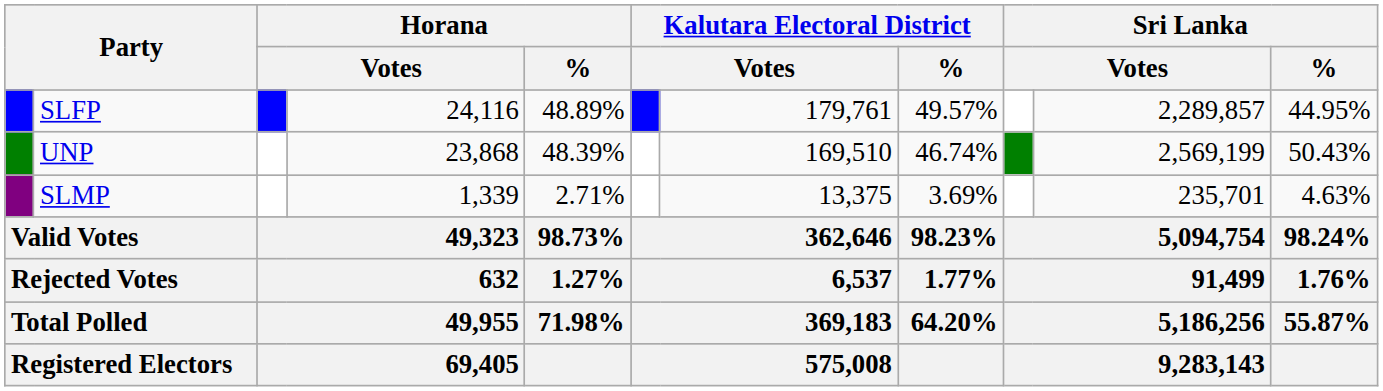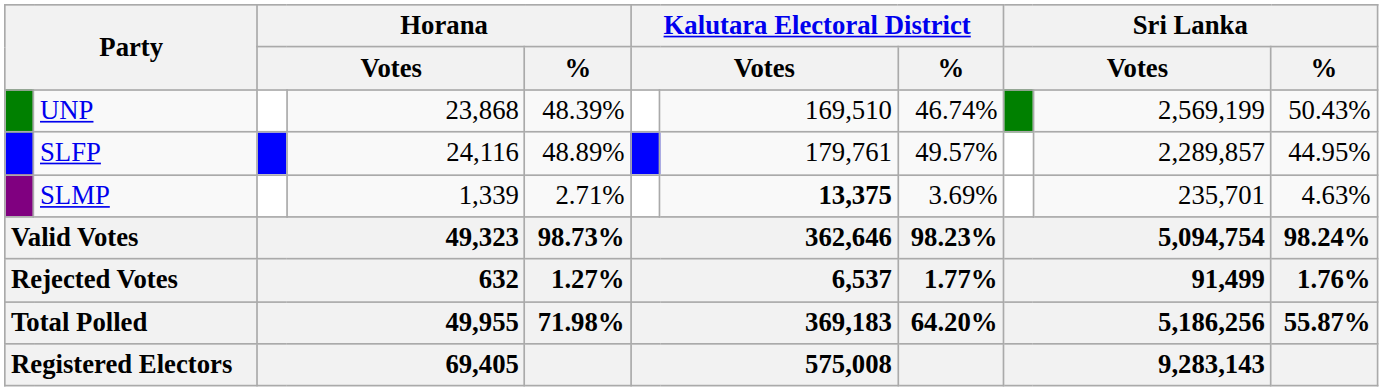 <table class="wikitable">
 <tr>
 <th colspan="2" width="144px"rowspan="2">Party</th>
 <th colspan="3" width="216px">Horana</th>
 <th colspan="3" width="216px"><a href='#'>Kalutara Electoral District</a></th>
 <th colspan="3" width="216px">Sri Lanka</th>
 </tr>
 <tr>
 <th colspan="2" width="144px">Votes</th>
 <th>%</th>
 <th colspan="2" width="144px">Votes</th>
 <th>%</th>
 <th colspan="2" width="144px">Votes</th>
 <th>%</th>
 </tr>
 <tr>
+<td style="background-color:green;" width="10px"></td>
+<td style="text-align:left;"><a href='#'>UNP</a></td>
+<td style="background-color:white;" width="10px"></td>
+<td style="text-align:right;">23,868</td>
+<td style="text-align:right;">48.39%</td>
+<td style="background-color:white;" width="10px"></td>
+<td style="text-align:right;">169,510</td>
+<td style="text-align:right;">46.74%</td>
+<td style="background-color:green;" width="10px"></td>
+<td style="text-align:right;">2,569,199</td>
+<td style="text-align:right;">50.43%</td>
+</tr>
+<tr>
 <td style="background-color:blue;" width="10px"></td>
 <td style="text-align:left;"><a href='#'>SLFP</a></td>
 <td style="background-color:blue;" width="10px"></td>
 <td style="text-align:right;">24,116</td>
 <td style="text-align:right;">48.89%</td>
 <td style="background-color:blue;" width="10px"></td>
 <td style="text-align:right;">179,761</td>
 <td style="text-align:right;">49.57%</td>
 <td style="background-color:white;" width="10px"></td>
 <td style="text-align:right;">2,289,857</td>
 <td style="text-align:right;">44.95%</td>
 </tr>
 <tr>
-<td style="background-color:green;" width="10px"></td>
-<td style="text-align:left;"><a href='#'>UNP</a></td>
-<td style="background-color:white;" width="10px"></td>
-<td style="text-align:right;">23,868</td>
-<td style="text-align:right;">48.39%</td>
-<td style="background-color:white;" width="10px"></td>
-<td style="text-align:right;">169,510</td>
-<td style="text-align:right;">46.74%</td>
-<td style="background-color:green;" width="10px"></td>
-<td style="text-align:right;">2,569,199</td>
-<td style="text-align:right;">50.43%</td>
-</tr>
-<tr>
 <td style="background-color:purple;" width="10px"></td>
 <td style="text-align:left;"><a href='#'>SLMP</a></td>
 <td style="background-color:white;" width="10px"></td>
 <td style="text-align:right;">1,339</td>
 <td style="text-align:right;">2.71%</td>
 <td style="background-color:white;" width="10px"></td>
-<td style="text-align:right;">13,375</td>
+<td style="text-align:right;"><strong>13,375</strong></td>
 <td style="text-align:right;">3.69%</td>
 <td style="background-color:white;" width="10px"></td>
 <td style="text-align:right;">235,701</td>
 <td style="text-align:right;">4.63%</td>
 </tr>
 <tr>
 <th colspan="2" width="144px"style="text-align:left;">Valid Votes</th>
 <th style="text-align:right;"colspan="2" width="144px">49,323</th>
 <th style="text-align:right;">98.73%</th>
 <th style="text-align:right;"colspan="2" width="144px">362,646</th>
 <th style="text-align:right;">98.23%</th>
 <th style="text-align:right;"colspan="2" width="144px">5,094,754</th>
 <th style="text-align:right;">98.24%</th>
 </tr>
 <tr>
 <th colspan="2" width="144px"style="text-align:left;">Rejected Votes</th>
 <th style="text-align:right;"colspan="2" width="144px">632</th>
 <th style="text-align:right;">1.27%</th>
 <th style="text-align:right;"colspan="2" width="144px">6,537</th>
 <th style="text-align:right;">1.77%</th>
 <th style="text-align:right;"colspan="2" width="144px">91,499</th>
 <th style="text-align:right;">1.76%</th>
 </tr>
 <tr>
 <th colspan="2" width="144px"style="text-align:left;">Total Polled</th>
 <th style="text-align:right;"colspan="2" width="144px">49,955</th>
 <th style="text-align:right;">71.98%</th>
 <th style="text-align:right;"colspan="2" width="144px">369,183</th>
 <th style="text-align:right;">64.20%</th>
 <th style="text-align:right;"colspan="2" width="144px">5,186,256</th>
 <th style="text-align:right;">55.87%</th>
 </tr>
 <tr>
 <th colspan="2" width="144px"style="text-align:left;">Registered Electors</th>
 <th style="text-align:right;"colspan="2" width="144px">69,405</th>
 <th></th>
 <th style="text-align:right;"colspan="2" width="144px">575,008</th>
 <th></th>
 <th style="text-align:right;"colspan="2" width="144px">9,283,143</th>
 <th></th>
 </tr>
 </table>
